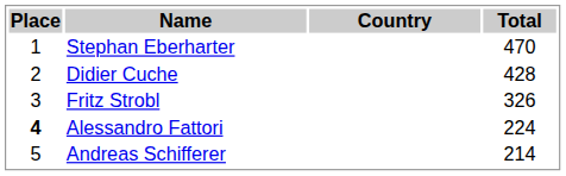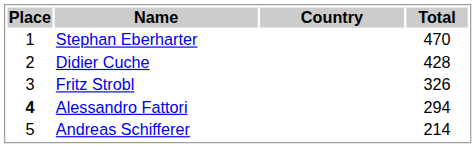 <table border="0" style="border: 1px solid #999; background-color:#FFFFFF; text-align:left; font-size:86%; line-height:15px;">
 <tr align="center" bgcolor="#CCCCCC">
 <th width=35>Place</th>
 <th width=170>Name</th>
 <th width=120>Country</th>
 <th width=50>Total</th>
 </tr>
 <tr>
 <td align=center>1</td>
 <td><a href='#'>Stephan Eberharter</a></td>
 <td></td>
 <td align=center>470</td>
 </tr>
 <tr>
 <td align=center>2</td>
 <td><a href='#'>Didier Cuche</a></td>
 <td></td>
 <td align=center>428</td>
 </tr>
 <tr>
 <td align=center>3</td>
 <td><a href='#'>Fritz Strobl</a></td>
 <td></td>
 <td align=center>326</td>
 </tr>
 <tr>
 <td align=center><strong>4</strong></td>
 <td><a href='#'>Alessandro Fattori</a></td>
 <td></td>
-<td align=center>224</td>
+<td align=center>294</td>
 </tr>
 <tr>
 <td align=center>5</td>
 <td><a href='#'>Andreas Schifferer</a></td>
 <td></td>
 <td align=center>214</td>
 </tr>
 </table>
